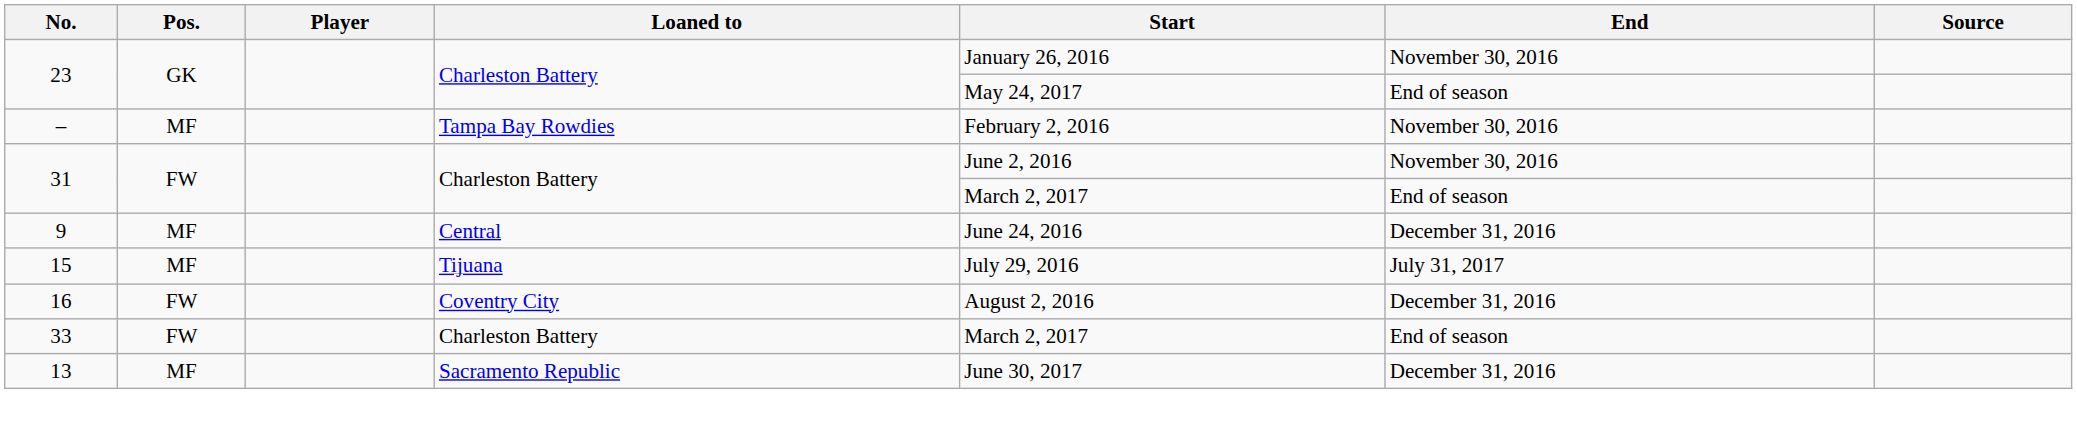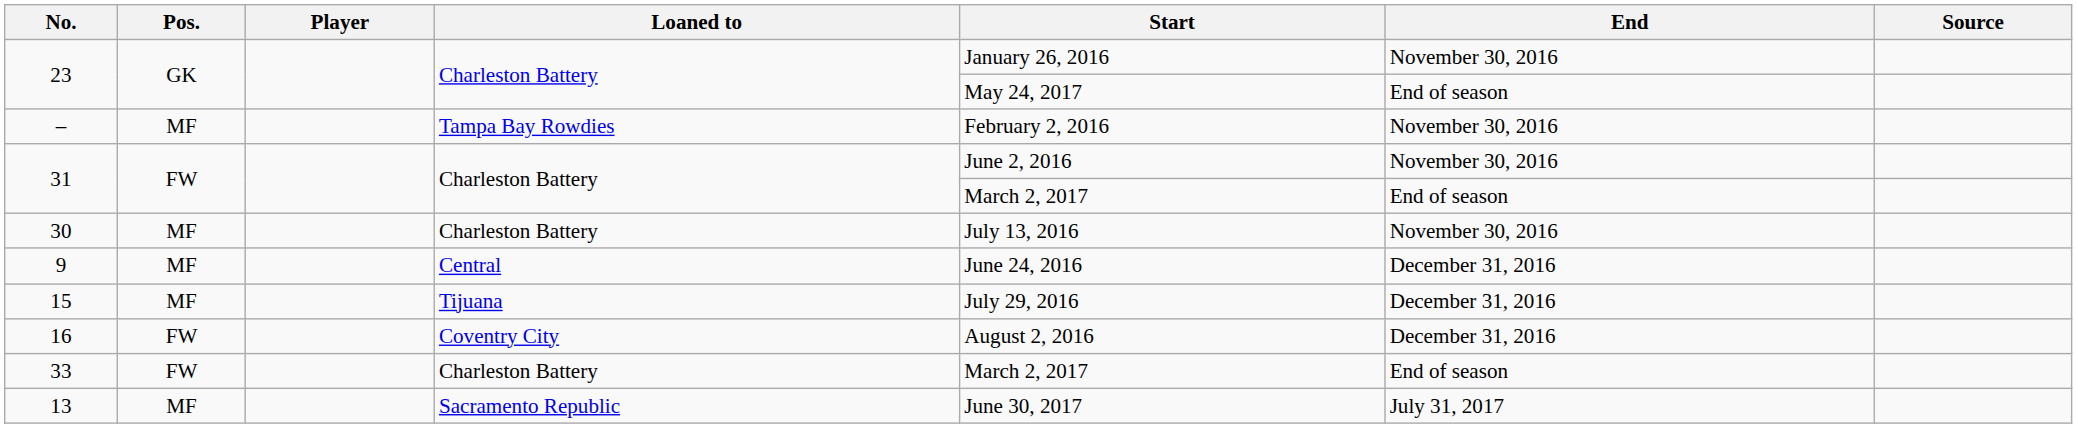 <table class="wikitable sortable" style="width:75%; text-align:center; font-size:95%; text-align:left">
 <tr>
 <th><strong>No.</strong></th>
 <th><strong>Pos.</strong></th>
 <th><strong>Player</strong></th>
 <th><strong>Loaned to</strong></th>
 <th><strong>Start</strong></th>
 <th><strong>End</strong></th>
 <th><strong>Source</strong></th>
 </tr>
 <tr>
 <td style="text-align: center;" rowspan="2">23</td>
 <td style="text-align: center;" rowspan="2">GK</td>
 <td rowspan=2></td>
 <td rowspan=2> <a href='#'>Charleston Battery</a></td>
 <td>January 26, 2016</td>
 <td>November 30, 2016</td>
 <td align=center></td>
 </tr>
 <tr>
 <td>May 24, 2017</td>
 <td>End of season</td>
 <td align=center></td>
 </tr>
 <tr>
 <td align=center>–</td>
 <td align=center>MF</td>
 <td></td>
 <td> <a href='#'>Tampa Bay Rowdies</a></td>
 <td>February 2, 2016</td>
 <td>November 30, 2016</td>
 <td align=center></td>
 </tr>
 <tr>
 <td style="text-align: center;" rowspan="2">31</td>
 <td style="text-align: center;" rowspan="2">FW</td>
 <td rowspan=2></td>
 <td rowspan=2> Charleston Battery</td>
 <td>June 2, 2016</td>
 <td>November 30, 2016</td>
 <td align=center></td>
 </tr>
 <tr>
 <td>March 2, 2017</td>
 <td>End of season</td>
 <td align=center></td>
 </tr>
 <tr>
+<td align=center>30</td>
+<td align=center>MF</td>
+<td></td>
+<td> Charleston Battery</td>
+<td>July 13, 2016</td>
+<td>November 30, 2016</td>
+<td align=center></td>
+</tr>
+<tr>
 <td align=center>9</td>
 <td align=center>MF</td>
 <td></td>
 <td> <a href='#'>Central</a></td>
 <td>June 24, 2016</td>
 <td>December 31, 2016</td>
 <td align=center></td>
 </tr>
 <tr>
 <td align=center>15</td>
 <td align=center>MF</td>
 <td></td>
 <td> <a href='#'>Tijuana</a></td>
 <td>July 29, 2016</td>
-<td>July 31, 2017</td>
+<td>December 31, 2016</td>
 <td align=center></td>
 </tr>
 <tr>
 <td align=center>16</td>
 <td align=center>FW</td>
 <td></td>
 <td> <a href='#'>Coventry City</a></td>
 <td>August 2, 2016</td>
 <td>December 31, 2016</td>
 <td align=center></td>
 </tr>
 <tr>
 <td align=center>33</td>
 <td align=center>FW</td>
 <td></td>
 <td> Charleston Battery</td>
 <td>March 2, 2017</td>
 <td>End of season</td>
 <td align=center></td>
 </tr>
 <tr>
 <td align=center>13</td>
 <td align=center>MF</td>
 <td></td>
 <td> <a href='#'>Sacramento Republic</a></td>
 <td>June 30, 2017</td>
-<td>December 31, 2016</td>
+<td>July 31, 2017</td>
 <td align=center></td>
 </tr>
 </table>
